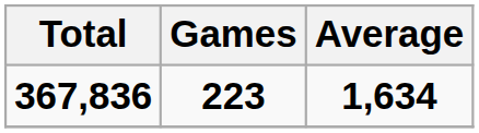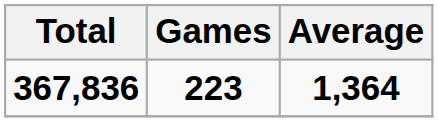 <table class="wikitable">
 <tr>
 <th>Total</th>
 <th>Games</th>
 <th>Average</th>
 </tr>
 <tr>
 <td align="center"><strong>367,836</strong></td>
 <td align="center"><strong>223</strong></td>
-<td align="center"><strong>1,634</strong></td>
+<td align="center"><strong>1,364</strong></td>
 </tr>
 <tr>
 </tr>
 </table>
